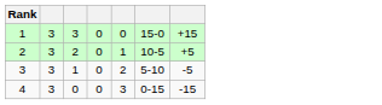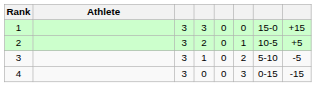 <table class="wikitable" style="text-align: center;">
 <tr>
 <th width=25>Rank</th>
+<th width=225>Athlete</th>
 <th width=25></th>
 <th width=25></th>
 <th width=25></th>
 <th width=25></th>
 <th width=40></th>
 <th width=40></th>
 </tr>
 <tr bgcolor=ccffcc>
 <td>1</td>
+<td align=left></td>
 <td>3</td>
 <td>3</td>
 <td>0</td>
 <td>0</td>
 <td>15-0</td>
 <td>+15</td>
 </tr>
 <tr bgcolor=ccffcc>
 <td>2</td>
+<td align=left></td>
 <td>3</td>
 <td>2</td>
 <td>0</td>
 <td>1</td>
 <td>10-5</td>
 <td>+5</td>
 </tr>
 <tr>
 <td>3</td>
+<td align=left></td>
 <td>3</td>
 <td>1</td>
 <td>0</td>
 <td>2</td>
 <td>5-10</td>
 <td>-5</td>
 </tr>
 <tr>
 <td>4</td>
+<td align=left></td>
 <td>3</td>
 <td>0</td>
 <td>0</td>
 <td>3</td>
 <td>0-15</td>
 <td>-15</td>
 </tr>
 </table>
